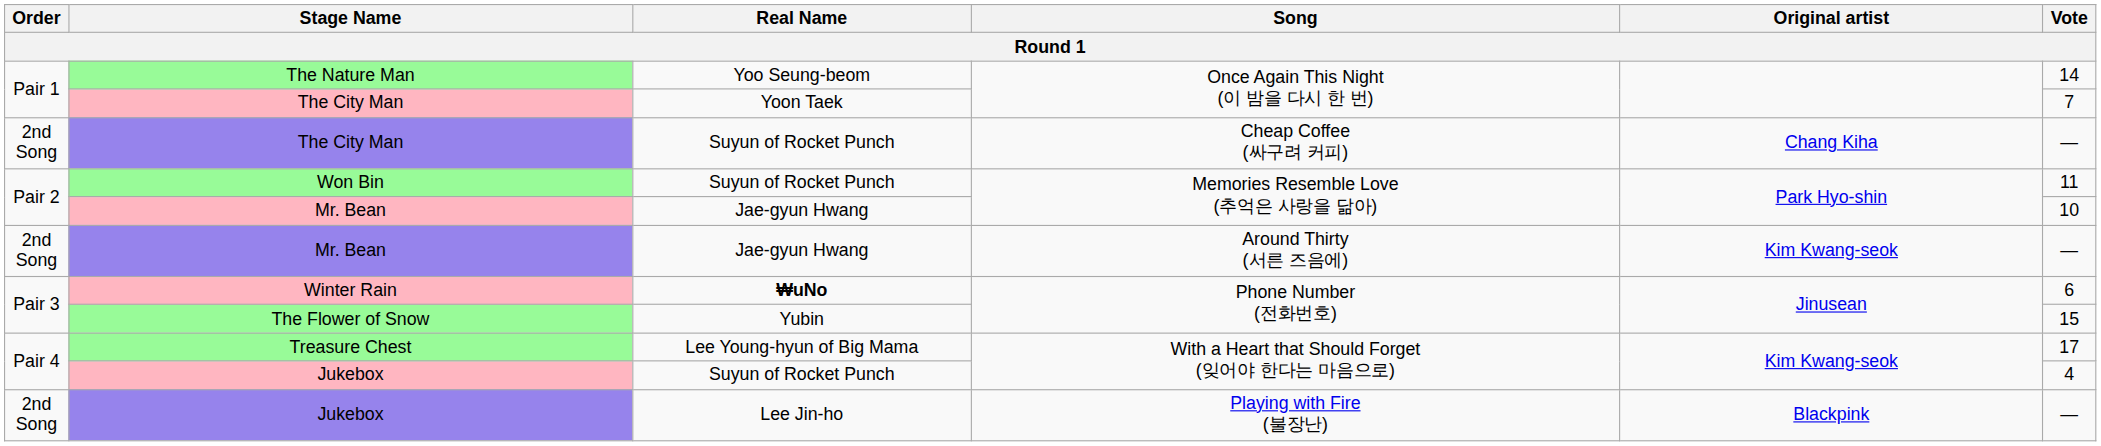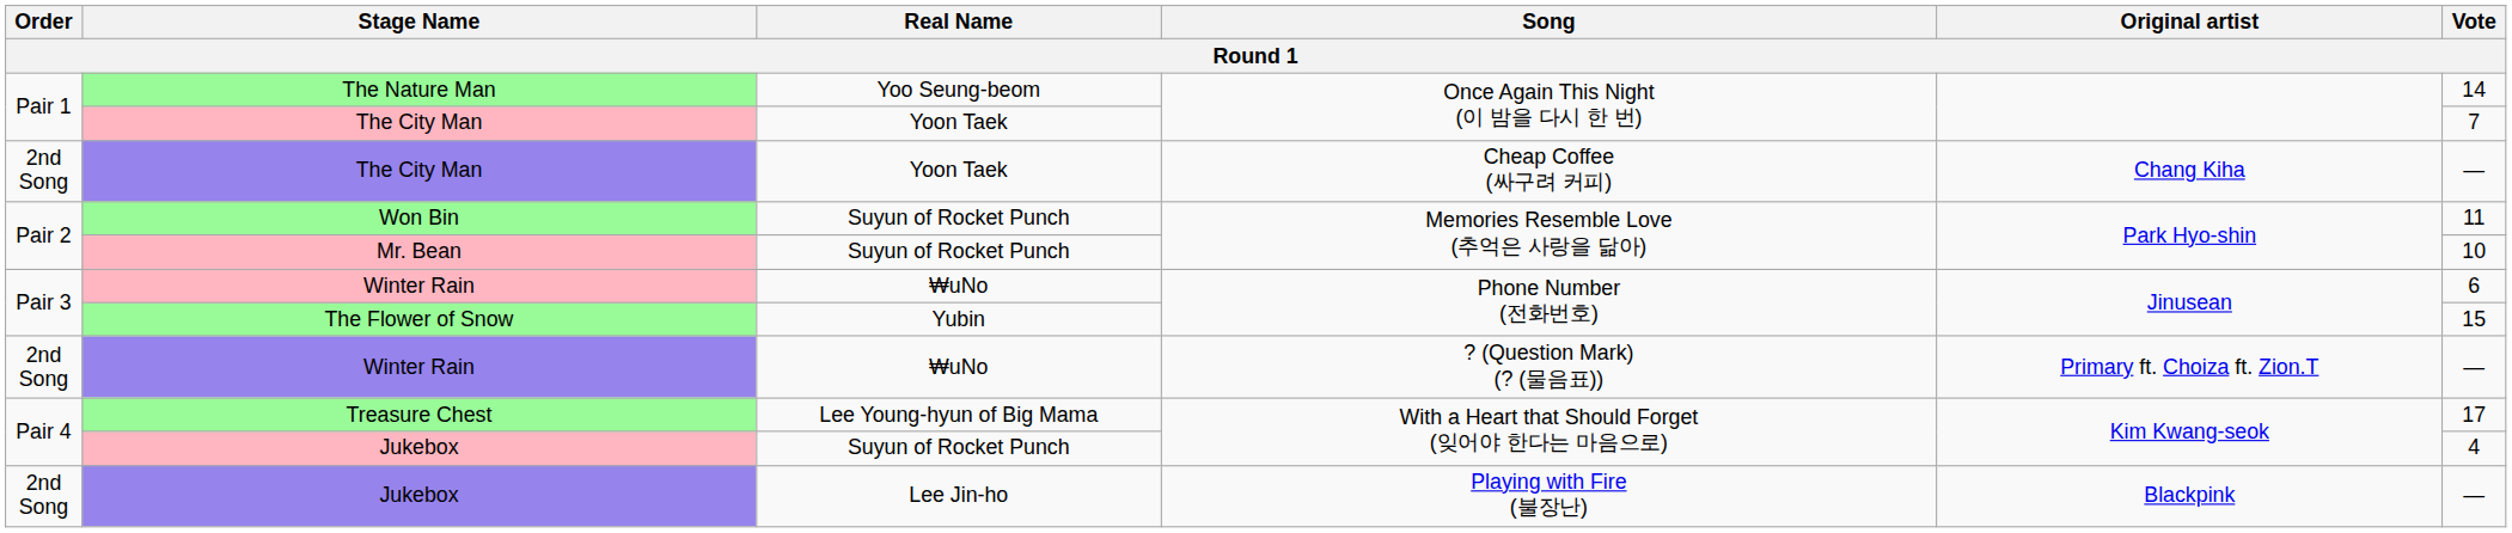 <table class="wikitable" style="text-align:center; width:95%;">
 <tr>
 <th style="width:1%;">Order</th>
 <th style="width:20%;">Stage Name</th>
 <th style="width:12%;">Real Name</th>
 <th style="width:23%;">Song</th>
 <th style="width:15%;">Original artist</th>
 <th style="width:1%;">Vote</th>
 </tr>
 <tr>
 <th colspan=6>Round 1</th>
 </tr>
 <tr>
 <td rowspan=2>Pair 1</td>
 <td bgcolor="palegreen">The Nature Man</td>
 <td>Yoo Seung-beom</td>
 <td rowspan=2>Once Again This Night<br>(이 밤을 다시 한 번)</td>
 <td rowspan=2></td>
 <td>14</td>
 </tr>
 <tr>
 <td bgcolor="lightpink">The City Man</td>
 <td>Yoon Taek</td>
 <td>7</td>
 </tr>
 <tr>
 <td>2nd Song</td>
 <td bgcolor="#9683EC">The City Man</td>
-<td>Suyun of Rocket Punch</td>
+<td>Yoon Taek</td>
 <td>Cheap Coffee<br>(싸구려 커피)</td>
 <td><a href='#'>Chang Kiha</a></td>
 <td>—</td>
 </tr>
 <tr>
 <td rowspan=2>Pair 2</td>
 <td bgcolor="palegreen">Won Bin</td>
 <td>Suyun of Rocket Punch</td>
 <td rowspan=2>Memories Resemble Love<br>(추억은 사랑을 닮아)</td>
 <td rowspan=2><a href='#'>Park Hyo-shin</a></td>
 <td>11</td>
 </tr>
 <tr>
 <td bgcolor="lightpink">Mr. Bean</td>
-<td>Jae-gyun Hwang</td>
+<td>Suyun of Rocket Punch</td>
 <td>10</td>
-</tr>
-<tr>
-<td>2nd Song</td>
-<td bgcolor="#9683EC">Mr. Bean</td>
-<td>Jae-gyun Hwang</td>
-<td>Around Thirty<br>(서른 즈음에)</td>
-<td><a href='#'>Kim Kwang-seok</a></td>
-<td>—</td>
 </tr>
 <tr>
 <td rowspan=2>Pair 3</td>
 <td bgcolor="lightpink">Winter Rain</td>
-<td><strong>₩uNo</strong></td>
+<td>₩uNo</td>
 <td rowspan=2>Phone Number<br>(전화번호)</td>
 <td rowspan=2><a href='#'>Jinusean</a></td>
 <td>6</td>
 </tr>
 <tr>
 <td bgcolor="palegreen">The Flower of Snow</td>
 <td>Yubin</td>
 <td>15</td>
+</tr>
+<tr>
+<td>2nd Song</td>
+<td bgcolor="#9683EC">Winter Rain</td>
+<td>₩uNo</td>
+<td>? (Question Mark)<br>(? (물음표))</td>
+<td><a href='#'>Primary</a> ft. <a href='#'>Choiza</a> ft. <a href='#'>Zion.T</a></td>
+<td>—</td>
 </tr>
 <tr>
 <td rowspan=2>Pair 4</td>
 <td bgcolor="palegreen">Treasure Chest</td>
 <td>Lee Young-hyun of Big Mama</td>
 <td rowspan=2>With a Heart that Should Forget<br>(잊어야 한다는 마음으로)</td>
 <td rowspan=2><a href='#'>Kim Kwang-seok</a></td>
 <td>17</td>
 </tr>
 <tr>
 <td bgcolor="lightpink">Jukebox</td>
 <td>Suyun of Rocket Punch</td>
 <td>4</td>
 </tr>
 <tr>
 <td>2nd Song</td>
 <td bgcolor="#9683EC">Jukebox</td>
 <td>Lee Jin-ho</td>
 <td><a href='#'>Playing with Fire</a><br>(불장난)</td>
 <td><a href='#'>Blackpink</a></td>
 <td>—</td>
 </tr>
 </table>
